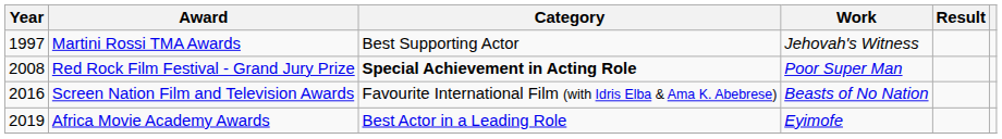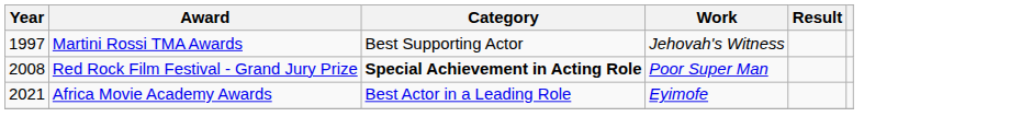 <table class="wikitable sortable">
 <tr>
 <th>Year</th>
 <th>Award</th>
 <th>Category</th>
 <th>Work</th>
 <th>Result</th>
 <th class="unsortable"></th>
 </tr>
 <tr>
 <td>1997</td>
 <td><a href='#'>Martini Rossi TMA Awards</a></td>
 <td>Best Supporting Actor</td>
 <td><em>Jehovah's Witness</em></td>
 <td></td>
 <td style = "text-align: center;"></td>
 </tr>
 <tr>
 <td>2008</td>
 <td><a href='#'>Red Rock Film Festival - Grand Jury Prize</a></td>
 <td><strong>Special Achievement in Acting Role</strong></td>
 <td><em><a href='#'>Poor Super Man</a></em></td>
 <td></td>
 <td style = "text-align: center;"></td>
 </tr>
 <tr>
-<td>2016</td>
-<td><a href='#'>Screen Nation Film and Television Awards</a></td>
-<td>Favourite International Film <small>(with <a href='#'>Idris Elba</a> & <a href='#'>Ama K. Abebrese</a>)</small></td>
-<td><em><a href='#'>Beasts of No Nation</a></em></td>
-<td></td>
-<td style = "text-align: center;"></td>
-</tr>
-<tr>
-<td>2019</td>
+<td>2021</td>
 <td><a href='#'>Africa Movie Academy Awards</a></td>
 <td><a href='#'>Best Actor in a Leading Role</a></td>
 <td><em><a href='#'>Eyimofe</a></em></td>
 <td></td>
 <td style = "text-align: center;"></td>
 </tr>
 <tr>
 </tr>
 </table>
